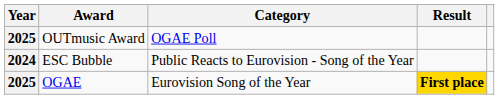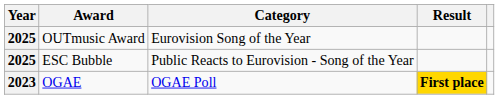 <table class="wikitable sortable plainrowheaders">
 <tr>
 <th scope="col">Year</th>
 <th scope="col">Award</th>
 <th scope="col">Category</th>
 <th scope="col">Result</th>
 <th scope="col" class="unsortable"></th>
 </tr>
 <tr>
 <th>2025</th>
 <td>OUTmusic Award</td>
-<td><a href='#'>OGAE Poll</a></td>
+<td>Eurovision Song of the Year</td>
 <td></td>
 <td align="center"></td>
 </tr>
 <tr>
-<th>2024</th>
+<th>2025</th>
 <td>ESC Bubble</td>
 <td>Public Reacts to Eurovision - Song of the Year</td>
 <td></td>
 <td align="center"></td>
 </tr>
 <tr>
-<th>2025</th>
+<th>2023</th>
 <td><a href='#'>OGAE</a></td>
-<td>Eurovision Song of the Year</td>
+<td><a href='#'>OGAE Poll</a></td>
 <td align="center" bgcolor=gold><strong>First place</strong></td>
 <td align="center"></td>
 </tr>
 </table>
